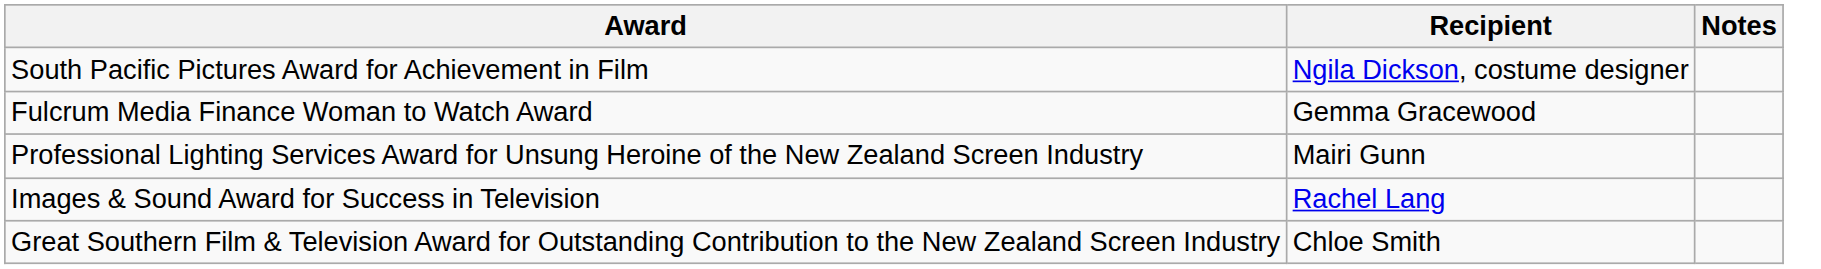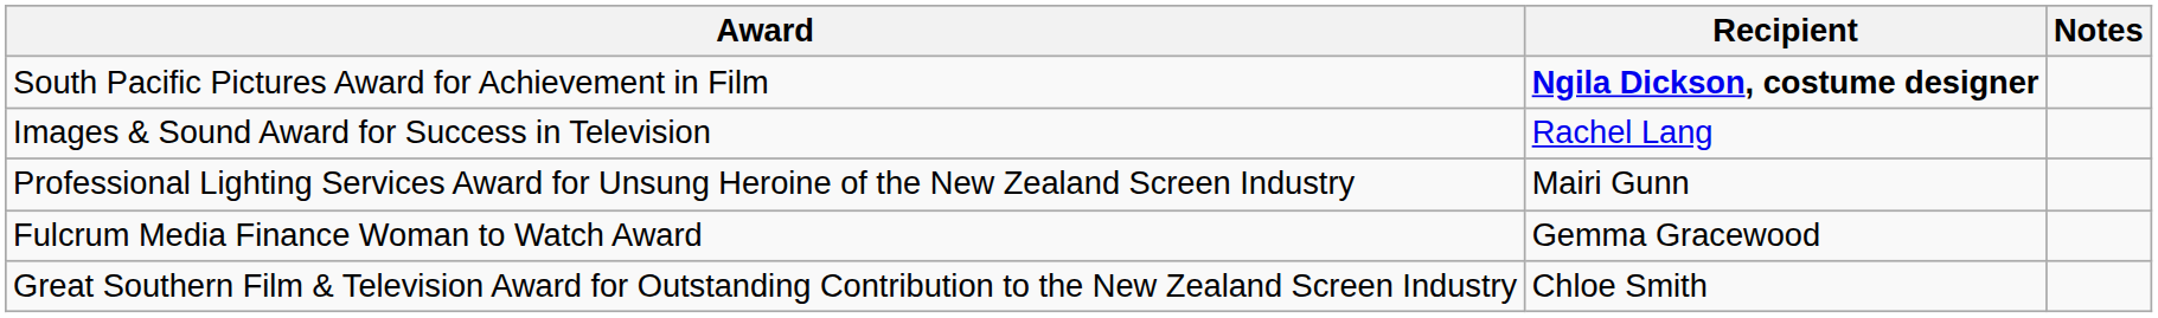 <table class="wikitable">
 <tr>
 <th>Award</th>
 <th>Recipient</th>
 <th>Notes</th>
 </tr>
 <tr>
 <td>South Pacific Pictures Award for Achievement in Film</td>
-<td><a href='#'>Ngila Dickson</a>, costume designer</td>
+<td><strong><a href='#'>Ngila Dickson</a>, costume designer</strong></td>
+<td></td>
+</tr>
+<tr>
+<td>Images & Sound Award for Success in Television</td>
+<td><a href='#'>Rachel Lang</a></td>
+<td></td>
+</tr>
+<tr>
+<td>Professional Lighting Services Award for Unsung Heroine of the New Zealand Screen Industry</td>
+<td>Mairi Gunn</td>
 <td></td>
 </tr>
 <tr>
 <td>Fulcrum Media Finance Woman to Watch Award</td>
 <td>Gemma Gracewood</td>
 <td></td>
 </tr>
 <tr>
-<td>Professional Lighting Services Award for Unsung Heroine of the New Zealand Screen Industry</td>
-<td>Mairi Gunn</td>
-<td></td>
-</tr>
-<tr>
-<td>Images & Sound Award for Success in Television</td>
-<td><a href='#'>Rachel Lang</a></td>
-<td></td>
-</tr>
-<tr>
 <td>Great Southern Film & Television Award for Outstanding Contribution to the New Zealand Screen Industry</td>
 <td>Chloe Smith</td>
 <td></td>
 </tr>
 </table>
